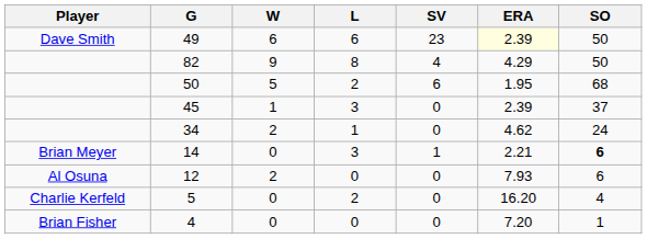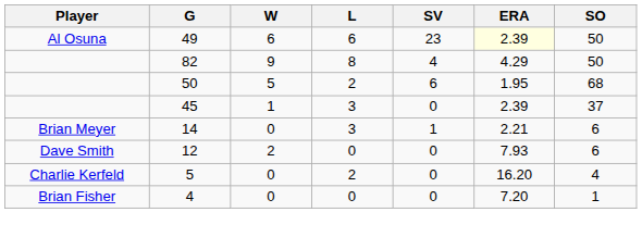 <table class="wikitable sortable">
 <tr>
 <th bgcolor="#DDDDFF" width="16%">Player</th>
 <th bgcolor="#DDDDFF" width="9%">G</th>
 <th bgcolor="#DDDDFF" width="9%">W</th>
 <th bgcolor="#DDDDFF" width="9%">L</th>
 <th bgcolor="#DDDDFF" width="9%">SV</th>
 <th bgcolor="#DDDDFF" width="9%">ERA</th>
 <th bgcolor="#DDDDFF" width="9%">SO</th>
 </tr>
 <tr align="center">
-<td><a href='#'>Dave Smith</a></td>
+<td><a href='#'>Al Osuna</a></td>
 <td>49</td>
 <td>6</td>
 <td>6</td>
 <td>23</td>
 <td style="background: lightyellow;">2.39</td>
 <td>50</td>
 </tr>
 <tr align=center>
 <td></td>
 <td>82</td>
 <td>9</td>
 <td>8</td>
 <td>4</td>
 <td>4.29</td>
 <td>50</td>
 </tr>
 <tr align="center">
 <td></td>
 <td>50</td>
 <td>5</td>
 <td>2</td>
 <td>6</td>
 <td>1.95</td>
 <td>68</td>
 </tr>
 <tr align="center">
 <td></td>
 <td>45</td>
 <td>1</td>
 <td>3</td>
 <td>0</td>
 <td>2.39</td>
 <td>37</td>
 </tr>
 <tr align="center">
-<td></td>
-<td>34</td>
-<td>2</td>
-<td>1</td>
-<td>0</td>
-<td>4.62</td>
-<td>24</td>
-</tr>
-<tr align="center">
 <td><a href='#'>Brian Meyer</a></td>
 <td>14</td>
 <td>0</td>
 <td>3</td>
 <td>1</td>
 <td>2.21</td>
-<td><strong>6</strong></td>
+<td>6</td>
 </tr>
 <tr align=center>
-<td><a href='#'>Al Osuna</a></td>
+<td><a href='#'>Dave Smith</a></td>
 <td>12</td>
 <td>2</td>
 <td>0</td>
 <td>0</td>
 <td>7.93</td>
 <td>6</td>
 </tr>
 <tr align=center>
 <td><a href='#'>Charlie Kerfeld</a></td>
 <td>5</td>
 <td>0</td>
 <td>2</td>
 <td>0</td>
 <td>16.20</td>
 <td>4</td>
 </tr>
 <tr align=center>
 <td><a href='#'>Brian Fisher</a></td>
 <td>4</td>
 <td>0</td>
 <td>0</td>
 <td>0</td>
 <td>7.20</td>
 <td>1</td>
 </tr>
 </table>
